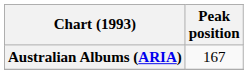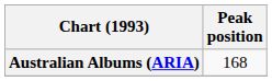 <table class="wikitable sortable plainrowheaders" style="text-align:center">
 <tr>
 <th scope="col">Chart (1993)</th>
 <th scope="col">Peak<br>position</th>
 </tr>
 <tr>
 <th scope="row">Australian Albums (<a href='#'>ARIA</a>)</th>
-<td align="center">167</td>
+<td align="center">168</td>
 </tr>
 <tr>
 </tr>
 <tr>
 </tr>
 <tr>
 </tr>
 <tr>
 </tr>
 <tr>
 </tr>
 <tr>
 </tr>
 </table>
